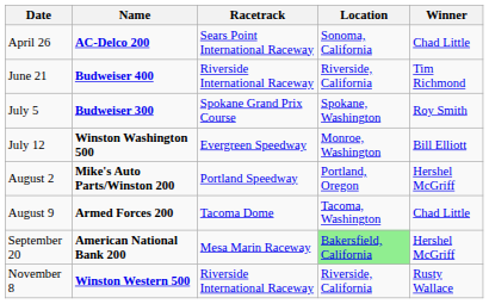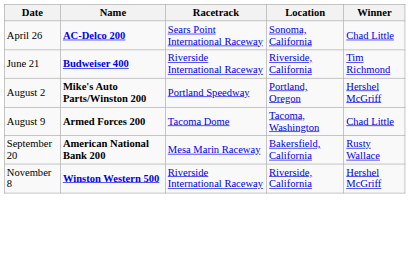 <table class="wikitable">
 <tr>
 <th>Date</th>
 <th>Name</th>
 <th>Racetrack</th>
 <th>Location</th>
 <th>Winner</th>
 </tr>
 <tr>
 <td>April 26</td>
 <td><a href='#'><strong>AC-Delco 200</strong></a></td>
 <td><a href='#'>Sears Point International Raceway</a></td>
 <td><a href='#'>Sonoma, California</a></td>
 <td><a href='#'>Chad Little</a></td>
 </tr>
 <tr>
 <td>June 21</td>
 <td><a href='#'><strong>Budweiser 400</strong></a></td>
 <td><a href='#'>Riverside International Raceway</a></td>
 <td><a href='#'>Riverside, California</a></td>
 <td><a href='#'>Tim Richmond</a></td>
 </tr>
 <tr>
-<td>July 5</td>
-<td><a href='#'><strong>Budweiser 300</strong></a></td>
-<td><a href='#'>Spokane Grand Prix Course</a></td>
-<td><a href='#'>Spokane, Washington</a></td>
-<td><a href='#'>Roy Smith</a></td>
-</tr>
-<tr>
-<td>July 12</td>
-<td><strong>Winston Washington 500</strong></td>
-<td><a href='#'>Evergreen Speedway</a></td>
-<td><a href='#'>Monroe, Washington</a></td>
-<td><a href='#'>Bill Elliott</a></td>
-</tr>
-<tr>
 <td>August 2</td>
 <td><strong>Mike's Auto Parts/Winston 200</strong></td>
 <td><a href='#'>Portland Speedway</a></td>
 <td><a href='#'>Portland, Oregon</a></td>
 <td><a href='#'>Hershel McGriff</a></td>
 </tr>
 <tr>
 <td>August 9</td>
 <td><strong>Armed Forces 200</strong></td>
 <td><a href='#'>Tacoma Dome</a></td>
 <td><a href='#'>Tacoma, Washington</a></td>
 <td><a href='#'>Chad Little</a></td>
 </tr>
 <tr>
 <td>September 20</td>
 <td><strong>American National Bank 200</strong></td>
 <td><a href='#'>Mesa Marin Raceway</a></td>
-<td style="background: lightgreen;"><a href='#'>Bakersfield, California</a></td>
-<td><a href='#'>Hershel McGriff</a></td>
+<td><a href='#'>Bakersfield, California</a></td>
+<td><a href='#'>Rusty Wallace</a></td>
 </tr>
 <tr>
 <td>November 8</td>
 <td><a href='#'><strong>Winston Western 500</strong></a></td>
 <td><a href='#'>Riverside International Raceway</a></td>
 <td><a href='#'>Riverside, California</a></td>
-<td><a href='#'>Rusty Wallace</a></td>
+<td><a href='#'>Hershel McGriff</a></td>
 </tr>
 </table>
